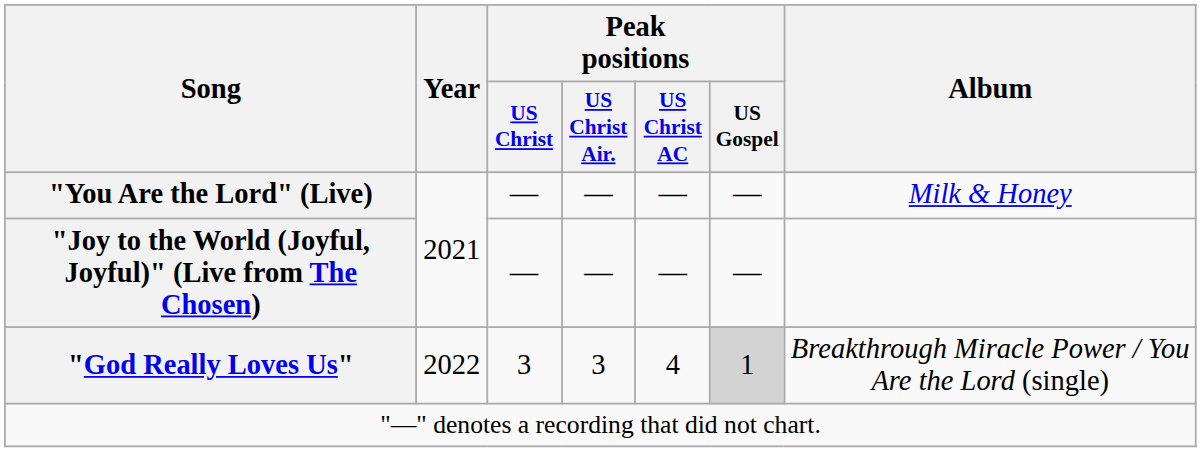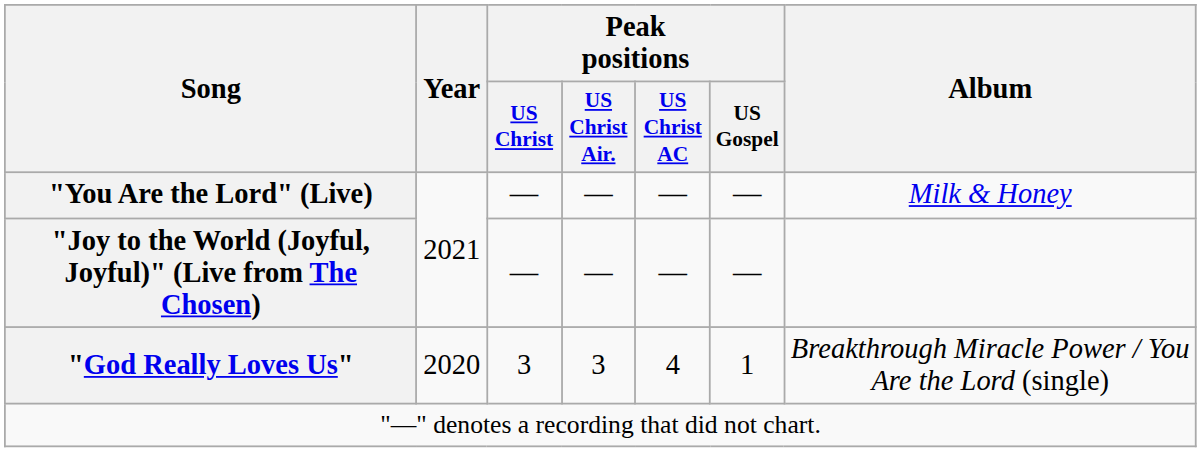 <table class="wikitable plainrowheaders" style="text-align:center;">
 <tr>
 <th rowspan="2" style="width:14em;">Song</th>
 <th rowspan="2">Year</th>
 <th colspan="4">Peak<br>positions</th>
 <th rowspan="2" style="width:14em;">Album</th>
 </tr>
 <tr style="font-size:smaller;">
 <th scope="col" style="width:3em;font-size:90%;"><a href='#'>US<br>Christ</a><br></th>
 <th scope="col" style="width:3em;font-size:90%;"><a href='#'>US<br>Christ Air.</a><br></th>
 <th scope="col" style="width:3em;font-size:90%;"><a href='#'>US<br>Christ AC</a><br></th>
 <th scope="col" style="width:3em;font-size:90%;">US<br>Gospel<br></th>
 </tr>
 <tr>
 <th scope="row">"You Are the Lord" (Live)<br></th>
 <td rowspan="2">2021</td>
 <td>—</td>
 <td>—</td>
 <td>—</td>
 <td>—</td>
 <td><em><a href='#'>Milk & Honey</a></em></td>
 </tr>
 <tr>
 <th scope="row">"Joy to the World (Joyful, Joyful)" (Live from <a href='#'>The Chosen</a>)<br></th>
 <td>—</td>
 <td>—</td>
 <td>—</td>
 <td>—</td>
 <td></td>
 </tr>
 <tr>
 <th scope="row">"<a href='#'>God Really Loves Us</a>"<br></th>
-<td>2022</td>
+<td>2020</td>
 <td>3</td>
 <td>3</td>
 <td>4</td>
-<td style="background: lightgrey;">1</td>
+<td>1</td>
 <td><em>Breakthrough Miracle Power / You Are the Lord</em> (single)</td>
 </tr>
 <tr>
 <td colspan="7" style="font-size:90%">"—" denotes a recording that did not chart.</td>
 </tr>
 </table>
